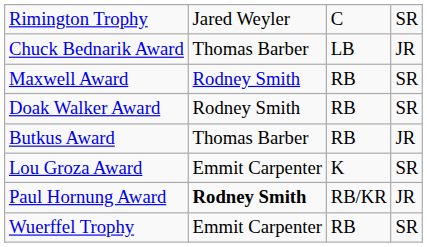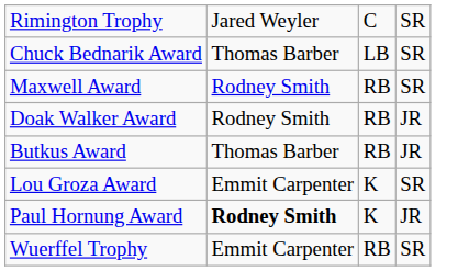 <table class="wikitable">
 <tr>
 <td><a href='#'>Rimington Trophy</a></td>
 <td>Jared Weyler</td>
 <td>C</td>
 <td>SR</td>
 </tr>
 <tr>
 <td><a href='#'>Chuck Bednarik Award</a></td>
 <td>Thomas Barber</td>
 <td>LB</td>
-<td>JR</td>
+<td>SR</td>
 </tr>
 <tr>
 <td><a href='#'>Maxwell Award</a></td>
 <td><a href='#'>Rodney Smith</a></td>
 <td>RB</td>
 <td>SR</td>
 </tr>
 <tr>
 <td><a href='#'>Doak Walker Award</a></td>
 <td>Rodney Smith</td>
 <td>RB</td>
-<td>SR</td>
+<td>JR</td>
 </tr>
 <tr>
 <td><a href='#'>Butkus Award</a></td>
 <td>Thomas Barber</td>
 <td>RB</td>
 <td>JR</td>
 </tr>
 <tr>
 <td><a href='#'>Lou Groza Award</a></td>
 <td>Emmit Carpenter</td>
 <td>K</td>
 <td>SR</td>
 </tr>
 <tr>
 <td><a href='#'>Paul Hornung Award</a></td>
 <td><strong>Rodney Smith</strong></td>
-<td>RB/KR</td>
+<td>K</td>
 <td>JR</td>
 </tr>
 <tr>
 <td><a href='#'>Wuerffel Trophy</a></td>
 <td>Emmit Carpenter</td>
 <td>RB</td>
 <td>SR</td>
 </tr>
 </table>
